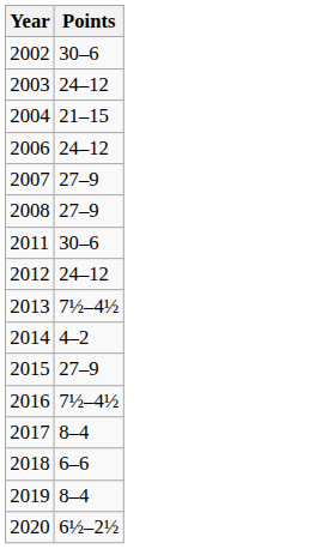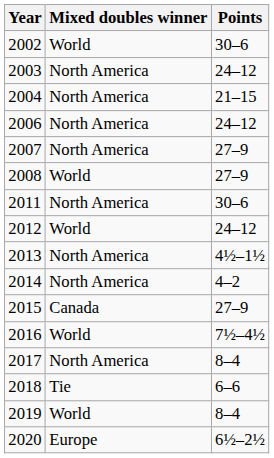 <table class="wikitable">
 <tr>
 <th>Year</th>
+<th>Mixed doubles winner</th>
 <th>Points</th>
 </tr>
 <tr>
 <td>2002</td>
+<td>World</td>
 <td>30–6</td>
 </tr>
 <tr>
 <td>2003</td>
+<td>North America</td>
 <td>24–12</td>
 </tr>
 <tr>
 <td>2004</td>
+<td>North America</td>
 <td>21–15</td>
 </tr>
 <tr>
 <td>2006</td>
+<td>North America</td>
 <td>24–12</td>
 </tr>
 <tr>
 <td>2007</td>
+<td>North America</td>
 <td>27–9</td>
 </tr>
 <tr>
 <td>2008</td>
+<td>World</td>
 <td>27–9</td>
 </tr>
 <tr>
 <td>2011</td>
+<td>North America</td>
 <td>30–6</td>
 </tr>
 <tr>
 <td>2012</td>
+<td>World</td>
 <td>24–12</td>
 </tr>
 <tr>
 <td>2013</td>
-<td>7½–4½</td>
+<td>North America</td>
+<td>4½–1½</td>
 </tr>
 <tr>
 <td>2014</td>
+<td>North America</td>
 <td>4–2</td>
 </tr>
 <tr>
 <td>2015</td>
+<td>Canada</td>
 <td>27–9</td>
 </tr>
 <tr>
 <td>2016</td>
+<td>World</td>
 <td>7½–4½</td>
 </tr>
 <tr>
 <td>2017</td>
+<td>North America</td>
 <td>8–4</td>
 </tr>
 <tr>
 <td>2018</td>
+<td>Tie</td>
 <td>6–6</td>
 </tr>
 <tr>
 <td>2019</td>
+<td>World</td>
 <td>8–4</td>
 </tr>
 <tr>
 <td>2020</td>
+<td>Europe</td>
 <td>6½–2½</td>
 </tr>
 </table>
